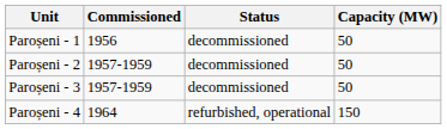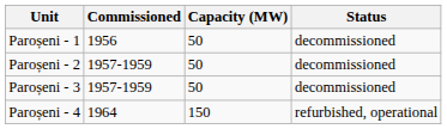 <table class="wikitable">
 <tr>
 <th>Unit</th>
 <th>Commissioned</th>
+<th>Capacity (MW)</th>
 <th>Status</th>
-<th>Capacity (MW)</th>
 </tr>
 <tr>
 <td>Paroșeni - 1</td>
 <td>1956</td>
+<td>50</td>
 <td>decommissioned</td>
-<td>50</td>
 </tr>
 <tr>
 <td>Paroșeni - 2</td>
 <td>1957-1959</td>
+<td>50</td>
 <td>decommissioned</td>
-<td>50</td>
 </tr>
 <tr>
 <td>Paroșeni - 3</td>
 <td>1957-1959</td>
+<td>50</td>
 <td>decommissioned</td>
-<td>50</td>
 </tr>
 <tr>
 <td>Paroșeni - 4</td>
 <td>1964</td>
+<td>150</td>
 <td>refurbished, operational</td>
-<td>150</td>
 </tr>
 </table>
